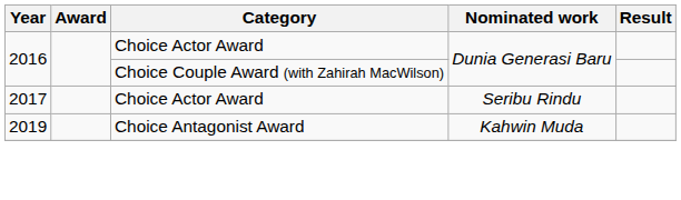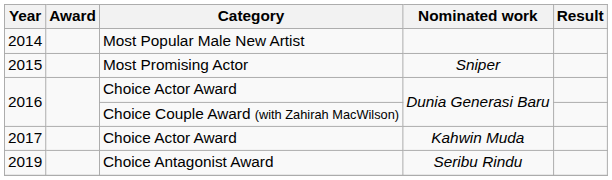 <table class="wikitable">
 <tr style="text-align:center;">
 <th>Year</th>
 <th>Award</th>
 <th>Category</th>
 <th>Nominated work</th>
 <th>Result</th>
+</tr>
+<tr>
+<td>2014</td>
+<td></td>
+<td>Most Popular Male New Artist</td>
+<td></td>
+<td></td>
+</tr>
+<tr>
+<td>2015</td>
+<td></td>
+<td>Most Promising Actor</td>
+<td style="text-align:center;"><em>Sniper</em></td>
+<td></td>
 </tr>
 <tr>
 <td rowspan="2">2016</td>
 <td rowspan="2"></td>
 <td>Choice Actor Award</td>
 <td rowspan="2" style="text-align:center;"><em>Dunia Generasi Baru</em></td>
 <td></td>
 </tr>
 <tr>
 <td>Choice Couple Award <small>(with Zahirah MacWilson)</small></td>
 <td></td>
 </tr>
 <tr>
 <td>2017</td>
 <td></td>
 <td>Choice Actor Award</td>
-<td style="text-align:center;"><em>Seribu Rindu</em></td>
+<td style="text-align:center;"><em>Kahwin Muda</em></td>
 <td></td>
 </tr>
 <tr>
 <td>2019</td>
 <td></td>
 <td>Choice Antagonist Award</td>
-<td style="text-align:center;"><em>Kahwin Muda</em></td>
+<td style="text-align:center;"><em>Seribu Rindu</em></td>
 <td></td>
 </tr>
 <tr>
 </tr>
 </table>
